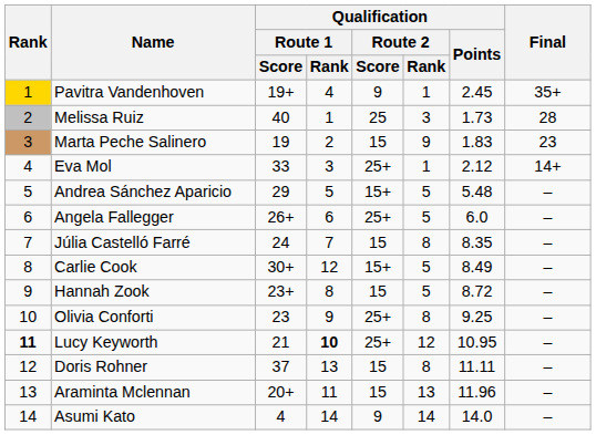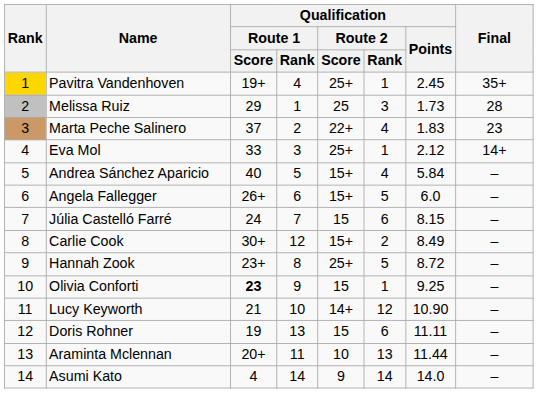 <table class="wikitable sortable mw-collapsible" style="text-align:center">
 <tr>
 <th rowspan="3">Rank</th>
 <th rowspan="3" width="200">Name</th>
 <th colspan="5" rowspan="1">Qualification</th>
 <th rowspan="3" width="80">Final</th>
 </tr>
 <tr>
 <th colspan="2">Route 1</th>
 <th colspan="2">Route 2</th>
 <th rowspan="2">Points</th>
 </tr>
 <tr>
 <th colspan="1" rowspan="1">Score</th>
 <th colspan="1" rowspan="1">Rank</th>
 <th colspan="1" rowspan="1">Score</th>
 <th colspan="1" rowspan="1">Rank</th>
 </tr>
 <tr>
 <td align="center" style="background: gold">1</td>
 <td align="left"> Pavitra Vandenhoven</td>
 <td>19+</td>
 <td>4</td>
-<td>9</td>
+<td>25+</td>
 <td>1</td>
 <td>2.45</td>
 <td>35+</td>
 </tr>
 <tr>
 <td align="center" style="background: silver">2</td>
 <td align="left"> Melissa Ruiz</td>
-<td>40</td>
+<td>29</td>
 <td>1</td>
 <td>25</td>
 <td>3</td>
 <td>1.73</td>
 <td>28</td>
 </tr>
 <tr>
 <td align="center" style="background: #cc9966">3</td>
 <td align="left"> Marta Peche Salinero</td>
-<td>19</td>
+<td>37</td>
 <td>2</td>
-<td>15</td>
-<td>9</td>
+<td>22+</td>
+<td>4</td>
 <td>1.83</td>
 <td>23</td>
 </tr>
 <tr>
 <td align="center">4</td>
 <td align="left"> Eva Mol</td>
 <td>33</td>
 <td>3</td>
 <td>25+</td>
 <td>1</td>
 <td>2.12</td>
 <td>14+</td>
 </tr>
 <tr>
 <td align="center">5</td>
 <td align="left"> Andrea Sánchez Aparicio</td>
-<td>29</td>
+<td>40</td>
 <td>5</td>
 <td>15+</td>
-<td>5</td>
-<td>5.48</td>
+<td>4</td>
+<td>5.84</td>
 <td>–</td>
 </tr>
 <tr>
 <td align="center">6</td>
 <td align="left"> Angela Fallegger</td>
 <td>26+</td>
 <td>6</td>
-<td>25+</td>
+<td>15+</td>
 <td>5</td>
 <td>6.0</td>
 <td>–</td>
 </tr>
 <tr>
 <td align="center">7</td>
 <td align="left"> Júlia Castelló Farré</td>
 <td>24</td>
 <td>7</td>
 <td>15</td>
-<td>8</td>
-<td>8.35</td>
+<td>6</td>
+<td>8.15</td>
 <td>–</td>
 </tr>
 <tr>
 <td align="center">8</td>
 <td align="left"> Carlie Cook</td>
 <td>30+</td>
 <td>12</td>
 <td>15+</td>
-<td>5</td>
+<td>2</td>
 <td>8.49</td>
 <td>–</td>
 </tr>
 <tr>
 <td align="center">9</td>
 <td align="left"> Hannah Zook</td>
 <td>23+</td>
 <td>8</td>
-<td>15</td>
+<td>25+</td>
 <td>5</td>
 <td>8.72</td>
 <td>–</td>
 </tr>
 <tr>
 <td align="center">10</td>
 <td align="left"> Olivia Conforti</td>
-<td>23</td>
+<td><strong>23</strong></td>
 <td>9</td>
-<td>25+</td>
-<td>8</td>
+<td>15</td>
+<td>1</td>
 <td>9.25</td>
 <td>–</td>
 </tr>
 <tr>
-<td align="center"><strong>11</strong></td>
+<td align="center">11</td>
 <td align="left"> Lucy Keyworth</td>
 <td>21</td>
-<td><strong>10</strong></td>
-<td>25+</td>
+<td>10</td>
+<td>14+</td>
 <td>12</td>
-<td>10.95</td>
+<td>10.90</td>
 <td>–</td>
 </tr>
 <tr>
 <td align="center">12</td>
 <td align="left"> Doris Rohner</td>
-<td>37</td>
+<td>19</td>
 <td>13</td>
 <td>15</td>
-<td>8</td>
+<td>6</td>
 <td>11.11</td>
 <td>–</td>
 </tr>
 <tr>
 <td align="center">13</td>
 <td align="left"> Araminta Mclennan</td>
 <td>20+</td>
 <td>11</td>
-<td>15</td>
+<td>10</td>
 <td>13</td>
-<td>11.96</td>
+<td>11.44</td>
 <td>–</td>
 </tr>
 <tr>
 <td align="center">14</td>
 <td align="left"> Asumi Kato</td>
 <td>4</td>
 <td>14</td>
 <td>9</td>
 <td>14</td>
 <td>14.0</td>
 <td>–</td>
 </tr>
 </table>
